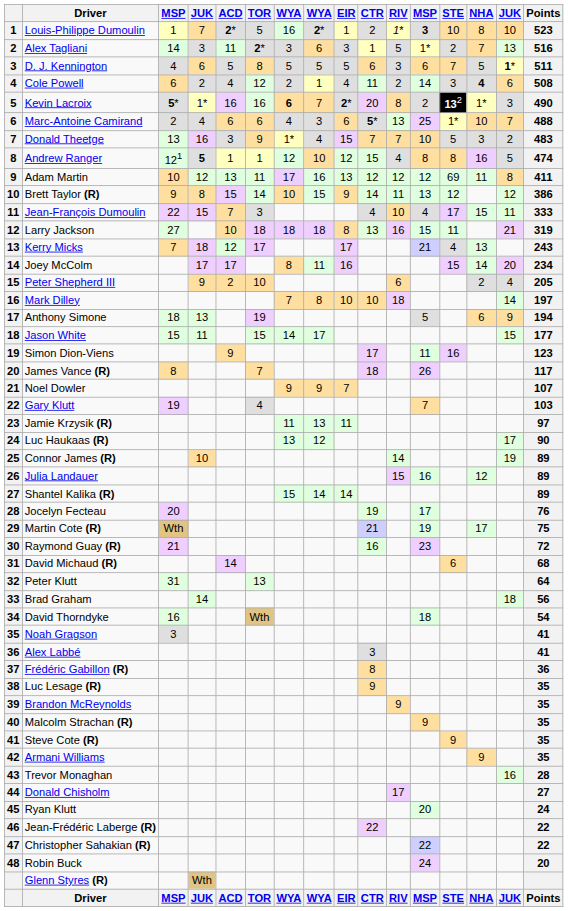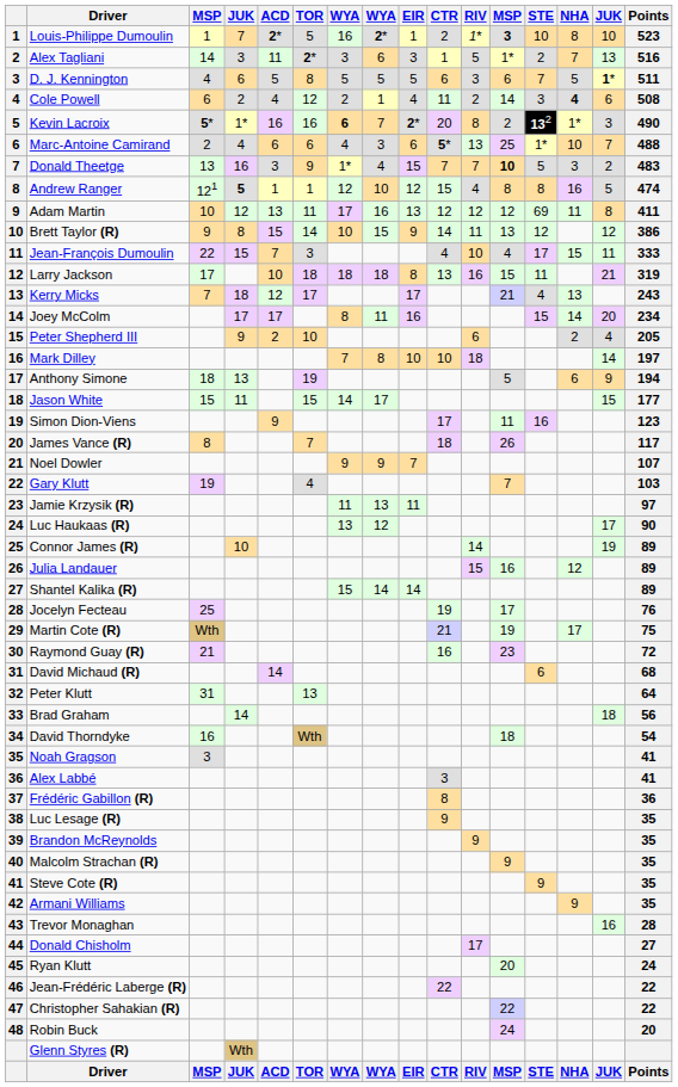 <table class="wikitable" style="font-size:85%; text-align:center;">
 <tr>
 <th></th>
 <th>Driver</th>
 <th><a href='#'>MSP</a></th>
 <th><a href='#'>JUK</a></th>
 <th><a href='#'>ACD</a></th>
 <th><a href='#'>TOR</a></th>
 <th><a href='#'>WYA</a></th>
 <th><a href='#'>WYA</a></th>
 <th><a href='#'>EIR</a></th>
 <th><a href='#'>CTR</a></th>
 <th><a href='#'>RIV</a></th>
 <th><a href='#'>MSP</a></th>
 <th><a href='#'>STE</a></th>
 <th><a href='#'>NHA</a></th>
 <th><a href='#'>JUK</a></th>
 <th>Points</th>
 </tr>
 <tr>
 <th>1</th>
 <td align=left><a href='#'>Louis-Philippe Dumoulin</a></td>
 <td style="background:#FFFFBF;">1</td>
 <td style="background:#FFDF9F;">7</td>
 <td style="background:#DFDFDF;"><strong>2</strong>*</td>
 <td style="background:#DFDFDF;">5</td>
 <td style="background:#DFFFDF;">16</td>
 <td style="background:#DFDFDF;"><strong>2</strong>*</td>
 <td style="background:#FFFFBF;">1</td>
 <td style="background:#DFDFDF;">2</td>
 <td style="background:#FFFFBF;"><em>1</em>*</td>
 <td style="background:#DFDFDF;"><strong>3</strong></td>
 <td style="background:#FFDF9F;">10</td>
 <td style="background:#FFDF9F;">8</td>
 <td style="background:#FFDF9F;">10</td>
 <th>523</th>
 </tr>
 <tr>
 <th>2</th>
 <td align=left><a href='#'>Alex Tagliani</a></td>
 <td style="background:#DFFFDF;">14</td>
 <td style="background:#DFDFDF;">3</td>
 <td style="background:#DFFFDF;">11</td>
 <td style="background:#DFDFDF;"><strong>2</strong>*</td>
 <td style="background:#DFDFDF;">3</td>
 <td style="background:#FFDF9F;">6</td>
 <td style="background:#DFDFDF;">3</td>
 <td style="background:#FFFFBF;">1</td>
 <td style="background:#DFDFDF;">5</td>
 <td style="background:#FFFFBF;">1*</td>
 <td style="background:#DFDFDF;">2</td>
 <td style="background:#FFDF9F;">7</td>
 <td style="background:#DFFFDF;">13</td>
 <th>516</th>
 </tr>
 <tr>
 <th>3</th>
 <td align=left><a href='#'>D. J. Kennington</a></td>
 <td style="background:#DFDFDF;">4</td>
 <td style="background:#FFDF9F;">6</td>
 <td style="background:#DFDFDF;">5</td>
 <td style="background:#FFDF9F;">8</td>
 <td style="background:#DFDFDF;">5</td>
 <td style="background:#DFDFDF;">5</td>
 <td style="background:#DFDFDF;">5</td>
 <td style="background:#FFDF9F;">6</td>
 <td style="background:#DFDFDF;">3</td>
 <td style="background:#FFDF9F;">6</td>
 <td style="background:#FFDF9F;">7</td>
 <td style="background:#DFDFDF;">5</td>
 <td style="background:#FFFFBF;"><strong>1</strong>*</td>
 <th>511</th>
 </tr>
 <tr>
 <th>4</th>
 <td align=left><a href='#'>Cole Powell</a></td>
 <td style="background:#FFDF9F;">6</td>
 <td style="background:#DFDFDF;">2</td>
 <td style="background:#DFDFDF;">4</td>
 <td style="background:#DFFFDF;">12</td>
 <td style="background:#DFDFDF;">2</td>
 <td style="background:#FFFFBF;">1</td>
 <td style="background:#DFDFDF;">4</td>
 <td style="background:#DFFFDF;">11</td>
 <td style="background:#DFDFDF;">2</td>
 <td style="background:#DFFFDF;">14</td>
 <td style="background:#DFDFDF;">3</td>
 <td style="background:#DFDFDF;"><strong>4</strong></td>
 <td style="background:#FFDF9F;">6</td>
 <th>508</th>
 </tr>
 <tr>
 <th>5</th>
 <td align=left><a href='#'>Kevin Lacroix</a></td>
 <td style="background:#DFDFDF;"><strong>5</strong>*</td>
 <td style="background:#FFFFBF;">1*</td>
 <td style="background:#EFCFFF;">16</td>
 <td style="background:#DFFFDF;">16</td>
 <td style="background:#FFDF9F;"><strong>6</strong></td>
 <td style="background:#FFDF9F;">7</td>
 <td style="background:#DFDFDF;"><strong>2</strong>*</td>
 <td style="background:#EFCFFF;">20</td>
 <td style="background:#FFDF9F;">8</td>
 <td style="background:#DFDFDF;">2</td>
 <td style="background:#000000; color:white;"><strong>13</strong><sup>2</sup></td>
 <td style="background:#FFFFBF;">1*</td>
 <td style="background:#DFDFDF;">3</td>
 <th>490</th>
 </tr>
 <tr>
 <th>6</th>
 <td align=left><a href='#'>Marc-Antoine Camirand</a></td>
 <td style="background:#DFDFDF;">2</td>
 <td style="background:#DFDFDF;">4</td>
 <td style="background:#FFDF9F;">6</td>
 <td style="background:#FFDF9F;">6</td>
 <td style="background:#DFDFDF;">4</td>
 <td style="background:#DFDFDF;">3</td>
 <td style="background:#FFDF9F;">6</td>
 <td style="background:#DFDFDF;"><strong>5</strong>*</td>
 <td style="background:#DFFFDF;">13</td>
 <td style="background:#EFCFFF;">25</td>
 <td style="background:#FFFFBF;">1*</td>
 <td style="background:#FFDF9F;">10</td>
 <td style="background:#FFDF9F;">7</td>
 <th>488</th>
 </tr>
 <tr>
 <th>7</th>
 <td align=left><a href='#'>Donald Theetge</a></td>
 <td style="background:#DFFFDF;">13</td>
 <td style="background:#EFCFFF;">16</td>
 <td style="background:#DFDFDF;">3</td>
 <td style="background:#FFDF9F;">9</td>
 <td style="background:#FFFFBF;">1*</td>
 <td style="background:#DFDFDF;">4</td>
 <td style="background:#EFCFFF;">15</td>
 <td style="background:#FFDF9F;">7</td>
 <td style="background:#FFDF9F;">7</td>
-<td style="background:#FFDF9F;">10</td>
+<td style="background:#FFDF9F;"><strong>10</strong></td>
 <td style="background:#DFDFDF;">5</td>
 <td style="background:#DFDFDF;">3</td>
 <td style="background:#DFDFDF;">2</td>
 <th>483</th>
 </tr>
 <tr>
 <th>8</th>
 <td align=left><a href='#'>Andrew Ranger</a></td>
 <td style="background:#DFFFDF;">12<sup>1</sup></td>
 <td style="background:#DFDFDF;"><strong>5</strong></td>
 <td style="background:#FFFFBF;">1</td>
 <td style="background:#FFFFBF;">1</td>
 <td style="background:#DFFFDF;">12</td>
 <td style="background:#FFDF9F;">10</td>
 <td style="background:#DFFFDF;">12</td>
 <td style="background:#DFFFDF;">15</td>
 <td style="background:#DFDFDF;">4</td>
 <td style="background:#FFDF9F;">8</td>
 <td style="background:#FFDF9F;">8</td>
 <td style="background:#EFCFFF;">16</td>
 <td style="background:#DFDFDF;">5</td>
 <th>474</th>
 </tr>
 <tr>
 <th>9</th>
 <td align=left>Adam Martin</td>
 <td style="background:#FFDF9F;">10</td>
 <td style="background:#DFFFDF;">12</td>
 <td style="background:#DFFFDF;">13</td>
 <td style="background:#DFFFDF;">11</td>
 <td style="background:#EFCFFF;">17</td>
 <td style="background:#DFFFDF;">16</td>
 <td style="background:#DFFFDF;">13</td>
 <td style="background:#DFFFDF;">12</td>
 <td style="background:#DFFFDF;">12</td>
 <td style="background:#DFFFDF;">12</td>
 <td style="background:#DFFFDF;">69</td>
 <td style="background:#DFFFDF;">11</td>
 <td style="background:#FFDF9F;">8</td>
 <th>411</th>
 </tr>
 <tr>
 <th>10</th>
 <td align=left>Brett Taylor <strong>(R)</strong></td>
 <td style="background:#FFDF9F;">9</td>
 <td style="background:#FFDF9F;">8</td>
 <td style="background:#EFCFFF;">15</td>
 <td style="background:#DFFFDF;">14</td>
 <td style="background:#FFDF9F;">10</td>
 <td style="background:#DFFFDF;">15</td>
 <td style="background:#FFDF9F;">9</td>
 <td style="background:#DFFFDF;">14</td>
 <td style="background:#DFFFDF;">11</td>
 <td style="background:#DFFFDF;">13</td>
 <td style="background:#DFFFDF;">12</td>
 <td></td>
 <td style="background:#DFFFDF;">12</td>
 <th>386</th>
 </tr>
 <tr>
 <th>11</th>
 <td align=left><a href='#'>Jean-François Dumoulin</a></td>
 <td style="background:#EFCFFF;">22</td>
 <td style="background:#EFCFFF;">15</td>
 <td style="background:#FFDF9F;">7</td>
 <td style="background:#DFDFDF;">3</td>
 <td></td>
 <td></td>
 <td></td>
 <td style="background:#DFDFDF;">4</td>
 <td style="background:#FFDF9F;">10</td>
 <td style="background:#DFDFDF;">4</td>
 <td style="background:#EFCFFF;">17</td>
 <td style="background:#DFFFDF;">15</td>
 <td style="background:#DFFFDF;">11</td>
 <th>333</th>
 </tr>
 <tr>
 <th>12</th>
 <td align=left>Larry Jackson</td>
-<td style="background:#DFFFDF;">27</td>
+<td style="background:#DFFFDF;">17</td>
 <td></td>
 <td style="background:#FFDF9F;">10</td>
 <td style="background:#EFCFFF;">18</td>
 <td style="background:#EFCFFF;">18</td>
 <td style="background:#EFCFFF;">18</td>
 <td style="background:#FFDF9F;">8</td>
 <td style="background:#DFFFDF;">13</td>
 <td style="background:#EFCFFF;">16</td>
 <td style="background:#DFFFDF;">15</td>
 <td style="background:#DFFFDF;">11</td>
 <td></td>
 <td style="background:#EFCFFF;">21</td>
 <th>319</th>
 </tr>
 <tr>
 <th>13</th>
 <td align=left><a href='#'>Kerry Micks</a></td>
 <td style="background:#FFDF9F;">7</td>
 <td style="background:#EFCFFF;">18</td>
 <td style="background:#DFFFDF;">12</td>
 <td style="background:#EFCFFF;">17</td>
 <td></td>
 <td></td>
 <td style="background:#EFCFFF;">17</td>
 <td></td>
 <td></td>
 <td style="background:#CFCFFF;">21</td>
 <td style="background:#DFDFDF;">4</td>
 <td style="background:#DFFFDF;">13</td>
 <td></td>
 <th>243</th>
 </tr>
 <tr>
 <th>14</th>
 <td align=left>Joey McColm</td>
 <td></td>
 <td style="background:#EFCFFF;">17</td>
 <td style="background:#EFCFFF;">17</td>
 <td></td>
 <td style="background:#FFDF9F;">8</td>
 <td style="background:#DFFFDF;">11</td>
 <td style="background:#EFCFFF;">16</td>
 <td></td>
 <td></td>
 <td></td>
 <td style="background:#EFCFFF;">15</td>
 <td style="background:#DFFFDF;">14</td>
 <td style="background:#EFCFFF;">20</td>
 <th>234</th>
 </tr>
 <tr>
 <th>15</th>
 <td align=left><a href='#'>Peter Shepherd III</a></td>
 <td></td>
 <td style="background:#FFDF9F;">9</td>
 <td style="background:#FFDF9F;">2</td>
 <td style="background:#FFDF9F;">10</td>
 <td></td>
 <td></td>
 <td></td>
 <td></td>
 <td style="background:#FFDF9F;">6</td>
 <td></td>
 <td></td>
 <td style="background:#DFDFDF;">2</td>
 <td style="background:#DFDFDF;">4</td>
 <th>205</th>
 </tr>
 <tr>
 <th>16</th>
 <td align=left><a href='#'>Mark Dilley</a></td>
 <td></td>
 <td></td>
 <td></td>
 <td></td>
 <td style="background:#FFDF9F;">7</td>
 <td style="background:#FFDF9F;">8</td>
 <td style="background:#FFDF9F;">10</td>
 <td style="background:#FFDF9F;">10</td>
 <td style="background:#EFCFFF;">18</td>
 <td></td>
 <td></td>
 <td></td>
 <td style="background:#DFFFDF;">14</td>
 <th>197</th>
 </tr>
 <tr>
 <th>17</th>
 <td align=left>Anthony Simone</td>
 <td style="background:#DFFFDF;">18</td>
 <td style="background:#DFFFDF;">13</td>
 <td></td>
 <td style="background:#EFCFFF;">19</td>
 <td></td>
 <td></td>
 <td></td>
 <td></td>
 <td></td>
 <td style="background:#DFDFDF;">5</td>
 <td></td>
 <td style="background:#FFDF9F;">6</td>
 <td style="background:#FFDF9F;">9</td>
 <th>194</th>
 </tr>
 <tr>
 <th>18</th>
 <td align=left><a href='#'>Jason White</a></td>
 <td style="background:#DFFFDF;">15</td>
 <td style="background:#DFFFDF;">11</td>
 <td></td>
 <td style="background:#DFFFDF;">15</td>
 <td style="background:#DFFFDF;">14</td>
 <td style="background:#DFFFDF;">17</td>
 <td></td>
 <td></td>
 <td></td>
 <td></td>
 <td></td>
 <td></td>
 <td style="background:#DFFFDF;">15</td>
 <th>177</th>
 </tr>
 <tr>
 <th>19</th>
 <td align=left>Simon Dion-Viens</td>
 <td></td>
 <td></td>
 <td style="background:#FFDF9F;">9</td>
 <td></td>
 <td></td>
 <td></td>
 <td></td>
 <td style="background:#EFCFFF;">17</td>
 <td></td>
 <td style="background:#DFFFDF;">11</td>
 <td style="background:#EFCFFF;">16</td>
 <td></td>
 <td></td>
 <th>123</th>
 </tr>
 <tr>
 <th>20</th>
 <td align=left>James Vance <strong>(R)</strong></td>
 <td style="background:#FFDF9F;">8</td>
 <td></td>
 <td></td>
 <td style="background:#FFDF9F;">7</td>
 <td></td>
 <td></td>
 <td></td>
 <td style="background:#EFCFFF;">18</td>
 <td></td>
 <td style="background:#EFCFFF;">26</td>
 <td></td>
 <td></td>
 <td></td>
 <th>117</th>
 </tr>
 <tr>
 <th>21</th>
 <td align=left>Noel Dowler</td>
 <td></td>
 <td></td>
 <td></td>
 <td></td>
 <td style="background:#FFDF9F;">9</td>
 <td style="background:#FFDF9F;">9</td>
 <td style="background:#FFDF9F;">7</td>
 <td></td>
 <td></td>
 <td></td>
 <td></td>
 <td></td>
 <td></td>
 <th>107</th>
 </tr>
 <tr>
 <th>22</th>
 <td align=left><a href='#'>Gary Klutt</a></td>
 <td style="background:#EFCFFF;">19</td>
 <td></td>
 <td></td>
 <td style="background:#DFDFDF;">4</td>
 <td></td>
 <td></td>
 <td></td>
 <td></td>
 <td></td>
 <td style="background:#FFDF9F;">7</td>
 <td></td>
 <td></td>
 <td></td>
 <th>103</th>
 </tr>
 <tr>
 <th>23</th>
 <td align=left>Jamie Krzysik <strong>(R)</strong></td>
 <td></td>
 <td></td>
 <td></td>
 <td></td>
 <td style="background:#DFFFDF;">11</td>
 <td style="background:#DFFFDF;">13</td>
 <td style="background:#DFFFDF;">11</td>
 <td></td>
 <td></td>
 <td></td>
 <td></td>
 <td></td>
 <td></td>
 <th>97</th>
 </tr>
 <tr>
 <th>24</th>
 <td align=left>Luc Haukaas <strong>(R)</strong></td>
 <td></td>
 <td></td>
 <td></td>
 <td></td>
 <td style="background:#DFFFDF;">13</td>
 <td style="background:#DFFFDF;">12</td>
 <td></td>
 <td></td>
 <td></td>
 <td></td>
 <td></td>
 <td></td>
 <td style="background:#DFFFDF;">17</td>
 <th>90</th>
 </tr>
 <tr>
 <th>25</th>
 <td align=left>Connor James <strong>(R)</strong></td>
 <td></td>
 <td style="background:#FFDF9F;">10</td>
 <td></td>
 <td></td>
 <td></td>
 <td></td>
 <td></td>
 <td></td>
 <td style="background:#DFFFDF;">14</td>
 <td></td>
 <td></td>
 <td></td>
 <td style="background:#DFFFDF;">19</td>
 <th>89</th>
 </tr>
 <tr>
 <th>26</th>
 <td align=left><a href='#'>Julia Landauer</a></td>
 <td></td>
 <td></td>
 <td></td>
 <td></td>
 <td></td>
 <td></td>
 <td></td>
 <td></td>
 <td style="background:#EFCFFF;">15</td>
 <td style="background:#DFFFDF;">16</td>
 <td></td>
 <td style="background:#DFFFDF;">12</td>
 <td></td>
 <th>89</th>
 </tr>
 <tr>
 <th>27</th>
 <td align=left>Shantel Kalika <strong>(R)</strong></td>
 <td></td>
 <td></td>
 <td></td>
 <td></td>
 <td style="background:#DFFFDF;">15</td>
 <td style="background:#DFFFDF;">14</td>
 <td style="background:#DFFFDF;">14</td>
 <td></td>
 <td></td>
 <td></td>
 <td></td>
 <td></td>
 <td></td>
 <th>89</th>
 </tr>
 <tr>
 <th>28</th>
 <td align=left>Jocelyn Fecteau</td>
-<td style="background:#EFCFFF;">20</td>
+<td style="background:#EFCFFF;">25</td>
 <td></td>
 <td></td>
 <td></td>
 <td></td>
 <td></td>
 <td></td>
 <td style="background:#DFFFDF;">19</td>
 <td></td>
 <td style="background:#DFFFDF;">17</td>
 <td></td>
 <td></td>
 <td></td>
 <th>76</th>
 </tr>
 <tr>
 <th>29</th>
 <td align=left>Martin Cote <strong>(R)</strong></td>
 <td style="background:#DFC484;">Wth</td>
 <td></td>
 <td></td>
 <td></td>
 <td></td>
 <td></td>
 <td></td>
 <td style="background:#CFCFFF;">21</td>
 <td></td>
 <td style="background:#DFFFDF;">19</td>
 <td></td>
 <td style="background:#DFFFDF;">17</td>
 <td></td>
 <th>75</th>
 </tr>
 <tr>
 <th>30</th>
 <td align=left>Raymond Guay <strong>(R)</strong></td>
 <td style="background:#EFCFFF;">21</td>
 <td></td>
 <td></td>
 <td></td>
 <td></td>
 <td></td>
 <td></td>
 <td style="background:#DFFFDF;">16</td>
 <td></td>
 <td style="background:#EFCFFF;">23</td>
 <td></td>
 <td></td>
 <td></td>
 <th>72</th>
 </tr>
 <tr>
 <th>31</th>
 <td align=left>David Michaud <strong>(R)</strong></td>
 <td></td>
 <td></td>
 <td style="background:#EFCFFF;">14</td>
 <td></td>
 <td></td>
 <td></td>
 <td></td>
 <td></td>
 <td></td>
 <td></td>
 <td style="background:#FFDF9F;">6</td>
 <td></td>
 <td></td>
 <th>68</th>
 </tr>
 <tr>
 <th>32</th>
 <td align=left>Peter Klutt</td>
 <td style="background:#DFFFDF;">31</td>
 <td></td>
 <td></td>
 <td style="background:#DFFFDF;">13</td>
 <td></td>
 <td></td>
 <td></td>
 <td></td>
 <td></td>
 <td></td>
 <td></td>
 <td></td>
 <td></td>
 <th>64</th>
 </tr>
 <tr>
 <th>33</th>
 <td align=left>Brad Graham</td>
 <td></td>
 <td style="background:#DFFFDF;">14</td>
 <td></td>
 <td></td>
 <td></td>
 <td></td>
 <td></td>
 <td></td>
 <td></td>
 <td></td>
 <td></td>
 <td></td>
 <td style="background:#DFFFDF;">18</td>
 <th>56</th>
 </tr>
 <tr>
 <th>34</th>
 <td align=left>David Thorndyke</td>
 <td style="background:#DFFFDF;">16</td>
 <td></td>
 <td></td>
 <td style="background:#DFC484;">Wth</td>
 <td></td>
 <td></td>
 <td></td>
 <td></td>
 <td></td>
 <td style="background:#DFFFDF;">18</td>
 <td></td>
 <td></td>
 <td></td>
 <th>54</th>
 </tr>
 <tr>
 <th>35</th>
 <td align=left><a href='#'>Noah Gragson</a></td>
 <td style="background:#DFDFDF;">3</td>
 <td></td>
 <td></td>
 <td></td>
 <td></td>
 <td></td>
 <td></td>
 <td></td>
 <td></td>
 <td></td>
 <td></td>
 <td></td>
 <td></td>
 <th>41</th>
 </tr>
 <tr>
 <th>36</th>
 <td align=left><a href='#'>Alex Labbé</a></td>
 <td></td>
 <td></td>
 <td></td>
 <td></td>
 <td></td>
 <td></td>
 <td></td>
 <td style="background:#DFDFDF;">3</td>
 <td></td>
 <td></td>
 <td></td>
 <td></td>
 <td></td>
 <th>41</th>
 </tr>
 <tr>
 <th>37</th>
 <td align=left><a href='#'>Frédéric Gabillon</a> <strong>(R)</strong></td>
 <td></td>
 <td></td>
 <td></td>
 <td></td>
 <td></td>
 <td></td>
 <td></td>
 <td style="background:#FFDF9F;">8</td>
 <td></td>
 <td></td>
 <td></td>
 <td></td>
 <td></td>
 <th>36</th>
 </tr>
 <tr>
 <th>38</th>
 <td align=left>Luc Lesage <strong>(R)</strong></td>
 <td></td>
 <td></td>
 <td></td>
 <td></td>
 <td></td>
 <td></td>
 <td></td>
 <td style="background:#FFDF9F;">9</td>
 <td></td>
 <td></td>
 <td></td>
 <td></td>
 <td></td>
 <th>35</th>
 </tr>
 <tr>
 <th>39</th>
 <td align=left><a href='#'>Brandon McReynolds</a></td>
 <td></td>
 <td></td>
 <td></td>
 <td></td>
 <td></td>
 <td></td>
 <td></td>
 <td></td>
 <td style="background:#FFDF9F;">9</td>
 <td></td>
 <td></td>
 <td></td>
 <td></td>
 <th>35</th>
 </tr>
 <tr>
 <th>40</th>
 <td align=left>Malcolm Strachan <strong>(R)</strong></td>
 <td></td>
 <td></td>
 <td></td>
 <td></td>
 <td></td>
 <td></td>
 <td></td>
 <td></td>
 <td></td>
 <td style="background:#FFDF9F;">9</td>
 <td></td>
 <td></td>
 <td></td>
 <th>35</th>
 </tr>
 <tr>
 <th>41</th>
 <td align=left>Steve Cote <strong>(R)</strong></td>
 <td></td>
 <td></td>
 <td></td>
 <td></td>
 <td></td>
 <td></td>
 <td></td>
 <td></td>
 <td></td>
 <td></td>
 <td style="background:#FFDF9F;">9</td>
 <td></td>
 <td></td>
 <th>35</th>
 </tr>
 <tr>
 <th>42</th>
 <td align=left><a href='#'>Armani Williams</a></td>
 <td></td>
 <td></td>
 <td></td>
 <td></td>
 <td></td>
 <td></td>
 <td></td>
 <td></td>
 <td></td>
 <td></td>
 <td></td>
 <td style="background:#FFDF9F;">9</td>
 <td></td>
 <th>35</th>
 </tr>
 <tr>
 <th>43</th>
 <td align=left>Trevor Monaghan</td>
 <td></td>
 <td></td>
 <td></td>
 <td></td>
 <td></td>
 <td></td>
 <td></td>
 <td></td>
 <td></td>
 <td></td>
 <td></td>
 <td></td>
 <td style="background:#DFFFDF;">16</td>
 <th>28</th>
 </tr>
 <tr>
 <th>44</th>
 <td align=left><a href='#'>Donald Chisholm</a></td>
 <td></td>
 <td></td>
 <td></td>
 <td></td>
 <td></td>
 <td></td>
 <td></td>
 <td></td>
 <td style="background:#EFCFFF;">17</td>
 <td></td>
 <td></td>
 <td></td>
 <td></td>
 <th>27</th>
 </tr>
 <tr>
 <th>45</th>
 <td align=left>Ryan Klutt</td>
 <td></td>
 <td></td>
 <td></td>
 <td></td>
 <td></td>
 <td></td>
 <td></td>
 <td></td>
 <td></td>
 <td style="background:#DFFFDF;">20</td>
 <td></td>
 <td></td>
 <td></td>
 <th>24</th>
 </tr>
 <tr>
 <th>46</th>
 <td align=left>Jean-Frédéric Laberge <strong>(R)</strong></td>
 <td></td>
 <td></td>
 <td></td>
 <td></td>
 <td></td>
 <td></td>
 <td></td>
 <td style="background:#EFCFFF;">22</td>
 <td></td>
 <td></td>
 <td></td>
 <td></td>
 <td></td>
 <th>22</th>
 </tr>
 <tr>
 <th>47</th>
 <td align=left>Christopher Sahakian <strong>(R)</strong></td>
 <td></td>
 <td></td>
 <td></td>
 <td></td>
 <td></td>
 <td></td>
 <td></td>
 <td></td>
 <td></td>
 <td style="background:#CFCFFF;">22</td>
 <td></td>
 <td></td>
 <td></td>
 <th>22</th>
 </tr>
 <tr>
 <th>48</th>
 <td align=left>Robin Buck</td>
 <td></td>
 <td></td>
 <td></td>
 <td></td>
 <td></td>
 <td></td>
 <td></td>
 <td></td>
 <td></td>
 <td style="background:#EFCFFF;">24</td>
 <td></td>
 <td></td>
 <td></td>
 <th>20</th>
 </tr>
 <tr>
 <th></th>
 <td align=left><a href='#'>Glenn Styres</a> <strong>(R)</strong></td>
 <td></td>
 <td style="background:#DFC484;">Wth</td>
 <td></td>
 <td></td>
 <td></td>
 <td></td>
 <td></td>
 <td></td>
 <td></td>
 <td></td>
 <td></td>
 <td></td>
 <td></td>
 <th></th>
 </tr>
 <tr>
 <th></th>
 <th>Driver</th>
 <th><a href='#'>MSP</a></th>
 <th><a href='#'>JUK</a></th>
 <th><a href='#'>ACD</a></th>
 <th><a href='#'>TOR</a></th>
 <th><a href='#'>WYA</a></th>
 <th><a href='#'>WYA</a></th>
 <th><a href='#'>EIR</a></th>
 <th><a href='#'>CTR</a></th>
 <th><a href='#'>RIV</a></th>
 <th><a href='#'>MSP</a></th>
 <th><a href='#'>STE</a></th>
 <th><a href='#'>NHA</a></th>
 <th><a href='#'>JUK</a></th>
 <th>Points</th>
 </tr>
 </table>
